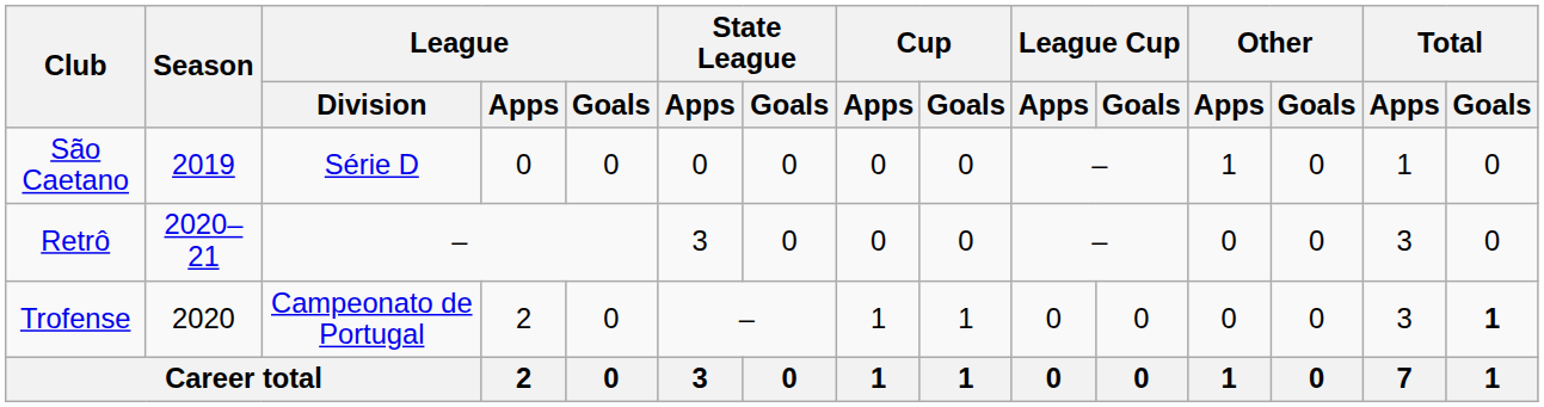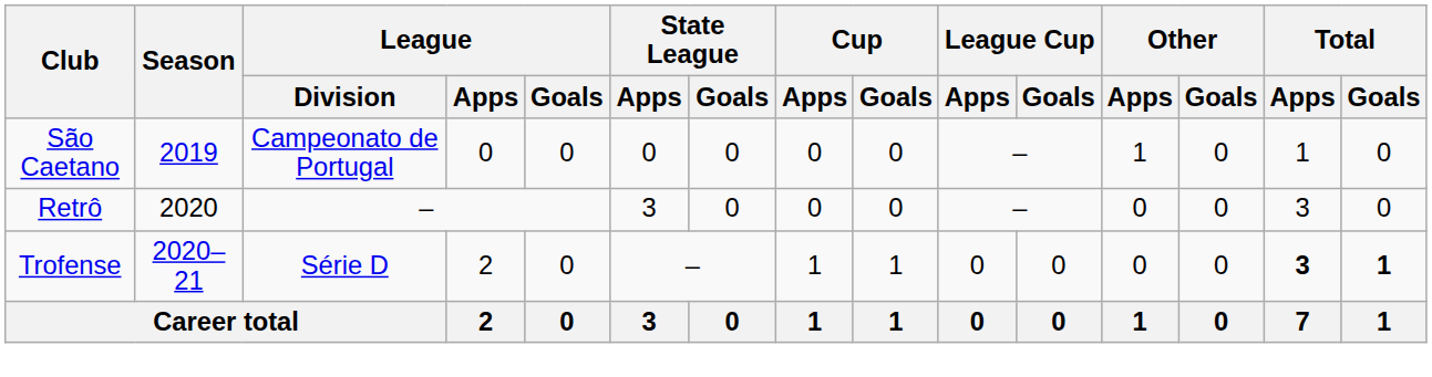 <table class="wikitable" style="text-align: center">
 <tr>
 <th rowspan="2">Club</th>
 <th rowspan="2">Season</th>
 <th colspan="3">League</th>
 <th colspan="2">State League</th>
 <th colspan="2">Cup</th>
 <th colspan="2">League Cup</th>
 <th colspan="2">Other</th>
 <th colspan="2">Total</th>
 </tr>
 <tr>
 <th>Division</th>
 <th>Apps</th>
 <th>Goals</th>
 <th>Apps</th>
 <th>Goals</th>
 <th>Apps</th>
 <th>Goals</th>
 <th>Apps</th>
 <th>Goals</th>
 <th>Apps</th>
 <th>Goals</th>
 <th>Apps</th>
 <th>Goals</th>
 </tr>
 <tr>
 <td><a href='#'>São Caetano</a></td>
 <td><a href='#'>2019</a></td>
-<td><a href='#'>Série D</a></td>
+<td><a href='#'>Campeonato de Portugal</a></td>
 <td>0</td>
 <td>0</td>
 <td>0</td>
 <td>0</td>
 <td>0</td>
 <td>0</td>
 <td colspan="2">–</td>
 <td>1</td>
 <td>0</td>
 <td>1</td>
 <td>0</td>
 </tr>
 <tr>
 <td><a href='#'>Retrô</a></td>
-<td><a href='#'>2020–21</a></td>
+<td>2020</td>
 <td colspan="3">–</td>
 <td>3</td>
 <td>0</td>
 <td>0</td>
 <td>0</td>
 <td colspan="2">–</td>
 <td>0</td>
 <td>0</td>
 <td>3</td>
 <td>0</td>
 </tr>
 <tr>
 <td><a href='#'>Trofense</a></td>
-<td>2020</td>
-<td><a href='#'>Campeonato de Portugal</a></td>
+<td><a href='#'>2020–21</a></td>
+<td><a href='#'>Série D</a></td>
 <td>2</td>
 <td>0</td>
 <td colspan="2">–</td>
 <td>1</td>
 <td>1</td>
 <td>0</td>
 <td>0</td>
 <td>0</td>
 <td>0</td>
-<td>3</td>
+<td><strong>3</strong></td>
 <td><strong>1</strong></td>
 </tr>
 <tr>
 <th colspan="3"><strong>Career total</strong></th>
 <th>2</th>
 <th>0</th>
 <th>3</th>
 <th>0</th>
 <th>1</th>
 <th>1</th>
 <th>0</th>
 <th>0</th>
 <th>1</th>
 <th>0</th>
 <th>7</th>
 <th>1</th>
 </tr>
 </table>
